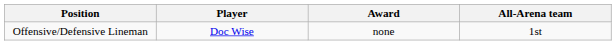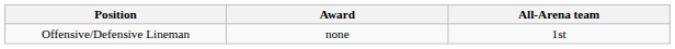 <table class="wikitable sortable">
 <tr>
 <th bgcolor="#DDDDFF" width="20%">Position</th>
-<th bgcolor="#DDDDFF" width="20%">Player</th>
 <th bgcolor="#DDDDFF" width="20%">Award</th>
 <th bgcolor="#DDDDFF" width="20%">All-Arena team</th>
 </tr>
 <tr align="center">
 <td>Offensive/Defensive Lineman</td>
-<td><a href='#'>Doc Wise</a></td>
 <td>none</td>
 <td>1st</td>
 </tr>
 </table>
